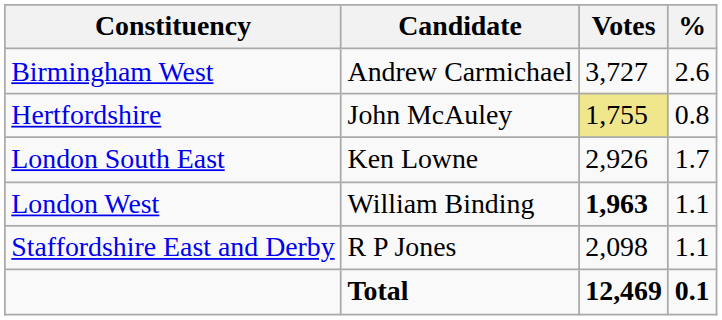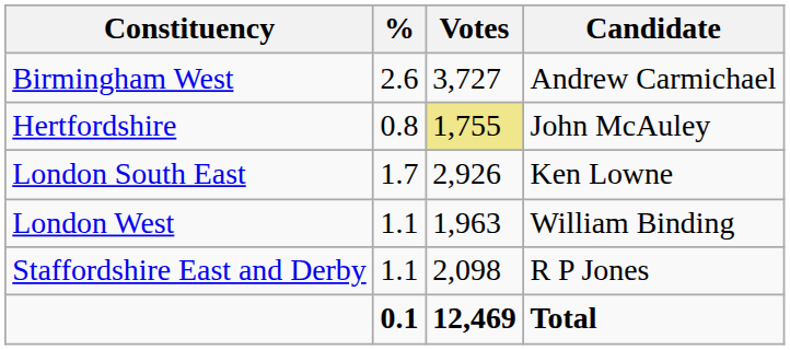 <table class="wikitable sortable">
 <tr>
 <th>Constituency</th>
+<th>%</th>
+<th>Votes</th>
 <th>Candidate</th>
-<th>Votes</th>
-<th>%</th>
 </tr>
 <tr>
 <td><a href='#'>Birmingham West</a></td>
+<td>2.6</td>
+<td>3,727</td>
 <td>Andrew Carmichael</td>
-<td>3,727</td>
-<td>2.6</td>
 </tr>
 <tr>
 <td><a href='#'>Hertfordshire</a></td>
+<td>0.8</td>
+<td style="background: khaki;">1,755</td>
 <td>John McAuley</td>
-<td style="background: khaki;">1,755</td>
-<td>0.8</td>
 </tr>
 <tr>
 <td><a href='#'>London South East</a></td>
+<td>1.7</td>
+<td>2,926</td>
 <td>Ken Lowne</td>
-<td>2,926</td>
-<td>1.7</td>
 </tr>
 <tr>
 <td><a href='#'>London West</a></td>
+<td>1.1</td>
+<td>1,963</td>
 <td>William Binding</td>
-<td><strong>1,963</strong></td>
-<td>1.1</td>
 </tr>
 <tr>
 <td><a href='#'>Staffordshire East and Derby</a></td>
+<td>1.1</td>
+<td>2,098</td>
 <td>R P Jones</td>
-<td>2,098</td>
-<td>1.1</td>
 </tr>
 <tr>
 <td></td>
+<td><strong>0.1</strong></td>
+<td><strong>12,469</strong></td>
 <td><strong>Total</strong></td>
-<td><strong>12,469</strong></td>
-<td><strong>0.1</strong></td>
 </tr>
 </table>
